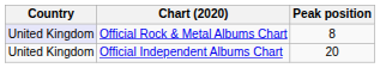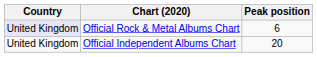 <table class="wikitable sortable">
 <tr>
 <th>Country</th>
 <th>Chart (2020)</th>
 <th>Peak position</th>
 </tr>
 <tr>
 <td style="background: lavender;">United Kingdom</td>
 <td><a href='#'>Official Rock & Metal Albums Chart</a></td>
-<td style="text-align:center;">8</td>
+<td style="text-align:center;">6</td>
 </tr>
 <tr>
 <td>United Kingdom</td>
 <td><a href='#'>Official Independent Albums Chart</a></td>
 <td style="text-align:center;">20</td>
 </tr>
 </table>
